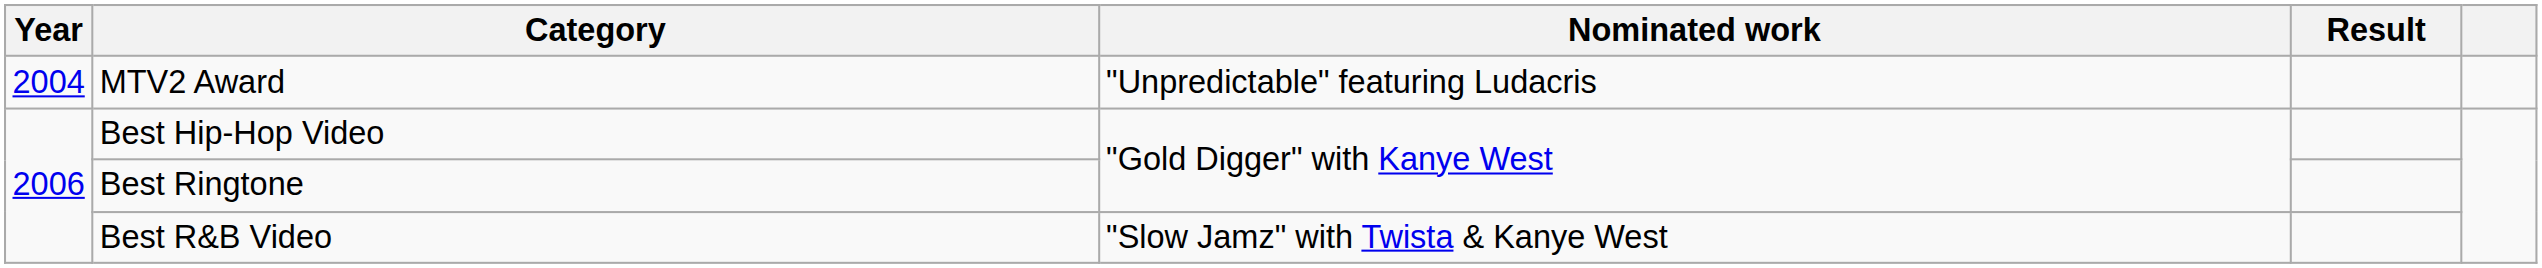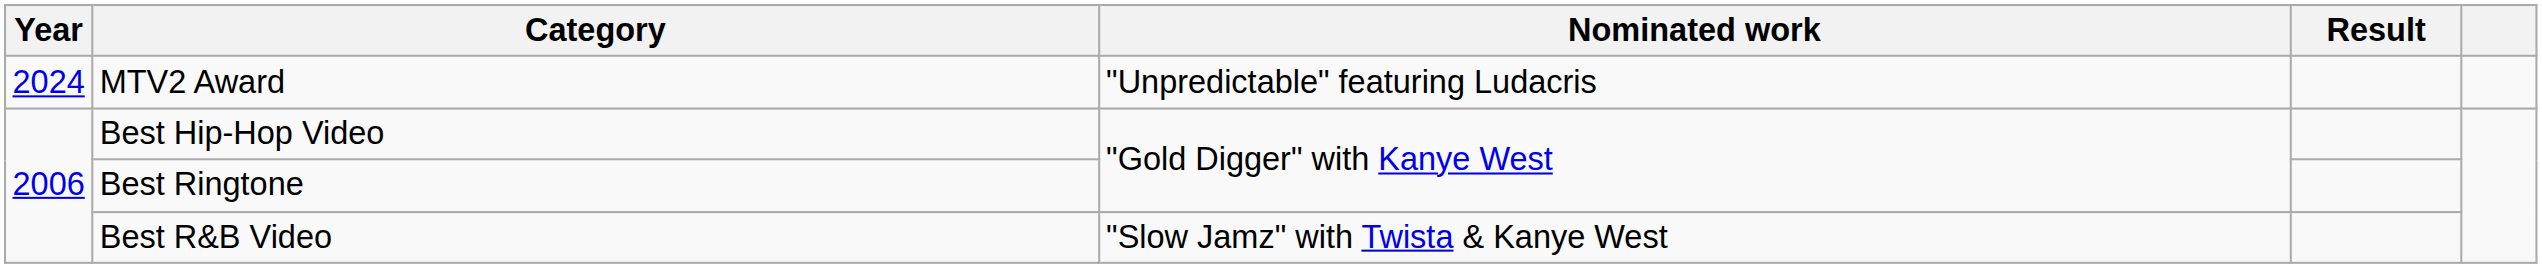 <table class=wikitable>
 <tr>
 <th scope="col" style="width:1em;">Year</th>
 <th scope="col" style="width:33em;">Category</th>
 <th scope="col" style="width:39em;">Nominated work</th>
 <th scope="col" style="width:5em;">Result</th>
 <th scope="col" style="width:2em;"></th>
 </tr>
 <tr>
-<td><a href='#'>2004</a></td>
+<td><a href='#'>2024</a></td>
 <td>MTV2 Award</td>
 <td>"Unpredictable" featuring Ludacris</td>
 <td></td>
 <td></td>
 </tr>
 <tr>
 <td rowspan="3"><a href='#'>2006</a></td>
 <td>Best Hip-Hop Video</td>
 <td rowspan="2">"Gold Digger" with <a href='#'>Kanye West</a></td>
 <td></td>
 <td rowspan="3"></td>
 </tr>
 <tr>
 <td>Best Ringtone</td>
 <td></td>
 </tr>
 <tr>
 <td>Best R&B Video</td>
 <td>"Slow Jamz" with <a href='#'>Twista</a> & Kanye West</td>
 <td></td>
 </tr>
 </table>
